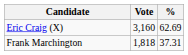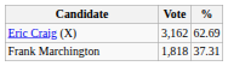 <table class="wikitable">
 <tr>
 <th bgcolor="#DDDDFF" width="200px">Candidate</th>
 <th bgcolor="#DDDDFF">Vote</th>
 <th bgcolor="#DDDDFF">%</th>
 </tr>
 <tr>
 <td><a href='#'>Eric Craig</a> (X)</td>
-<td>3,160</td>
+<td>3,162</td>
 <td>62.69</td>
 </tr>
 <tr>
 <td>Frank Marchington</td>
 <td>1,818</td>
 <td>37.31</td>
 </tr>
 </table>
